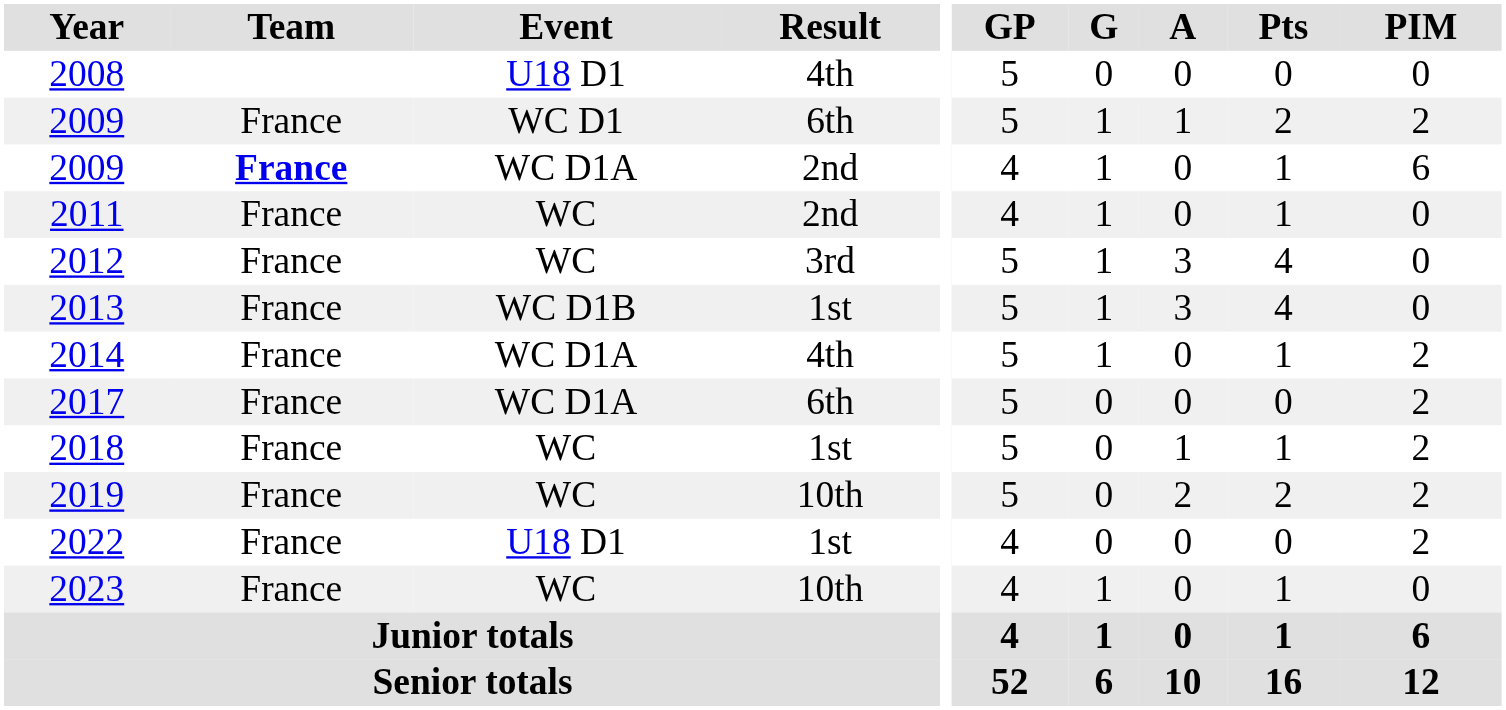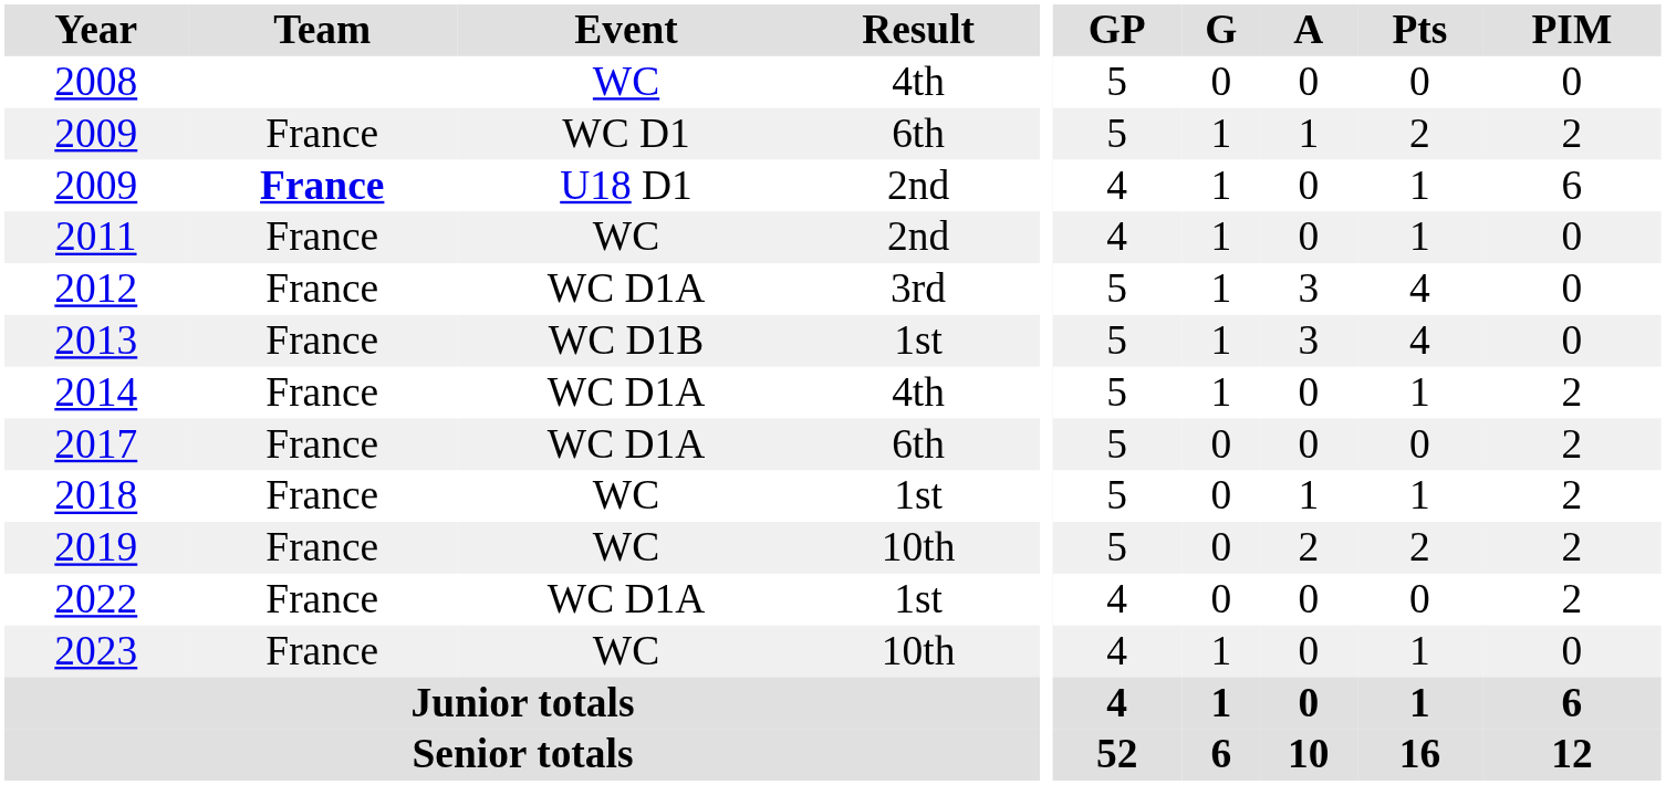 <table border="0" cellpadding="1" cellspacing="0" ID="Table3" style="text-align:center; width:40em;">
 <tr bgcolor="#e0e0e0">
 <th>Year</th>
 <th>Team</th>
 <th>Event</th>
 <th>Result</th>
 <th rowspan="104" bgcolor="#ffffff"></th>
 <th>GP</th>
 <th>G</th>
 <th>A</th>
 <th>Pts</th>
 <th>PIM</th>
 </tr>
 <tr>
 <td><a href='#'>2008</a></td>
 <td></td>
-<td><a href='#'>U18</a> D1</td>
+<td><a href='#'>WC</a> </td>
 <td>4th</td>
 <td>5</td>
 <td>0</td>
 <td>0</td>
 <td>0</td>
 <td>0</td>
 </tr>
 <tr bgcolor="f0f0f0">
 <td><a href='#'>2009</a></td>
 <td>France</td>
 <td>WC D1</td>
 <td>6th</td>
 <td>5</td>
 <td>1</td>
 <td>1</td>
 <td>2</td>
 <td>2</td>
 </tr>
 <tr>
 <td><a href='#'>2009</a></td>
 <td><strong><a href='#'>France</a></strong></td>
-<td>WC D1A</td>
+<td><a href='#'>U18</a> D1</td>
 <td>2nd</td>
 <td>4</td>
 <td>1</td>
 <td>0</td>
 <td>1</td>
 <td>6</td>
 </tr>
 <tr bgcolor="f0f0f0">
 <td><a href='#'>2011</a></td>
 <td>France</td>
 <td>WC </td>
 <td>2nd</td>
 <td>4</td>
 <td>1</td>
 <td>0</td>
 <td>1</td>
 <td>0</td>
 </tr>
 <tr>
 <td><a href='#'>2012</a></td>
 <td>France</td>
-<td>WC </td>
+<td>WC D1A</td>
 <td>3rd</td>
 <td>5</td>
 <td>1</td>
 <td>3</td>
 <td>4</td>
 <td>0</td>
 </tr>
 <tr bgcolor="f0f0f0">
 <td><a href='#'>2013</a></td>
 <td>France</td>
 <td>WC D1B</td>
 <td>1st</td>
 <td>5</td>
 <td>1</td>
 <td>3</td>
 <td>4</td>
 <td>0</td>
 </tr>
 <tr>
 <td><a href='#'>2014</a></td>
 <td>France</td>
 <td>WC D1A</td>
 <td>4th</td>
 <td>5</td>
 <td>1</td>
 <td>0</td>
 <td>1</td>
 <td>2</td>
 </tr>
 <tr bgcolor="f0f0f0">
 <td><a href='#'>2017</a></td>
 <td>France</td>
 <td>WC D1A</td>
 <td>6th</td>
 <td>5</td>
 <td>0</td>
 <td>0</td>
 <td>0</td>
 <td>2</td>
 </tr>
 <tr>
 <td><a href='#'>2018</a></td>
 <td>France</td>
 <td>WC </td>
 <td>1st</td>
 <td>5</td>
 <td>0</td>
 <td>1</td>
 <td>1</td>
 <td>2</td>
 </tr>
 <tr bgcolor="#f0f0f0">
 <td><a href='#'>2019</a></td>
 <td>France</td>
 <td>WC</td>
 <td>10th</td>
 <td>5</td>
 <td>0</td>
 <td>2</td>
 <td>2</td>
 <td>2</td>
 </tr>
 <tr>
 <td><a href='#'>2022</a></td>
 <td>France</td>
-<td><a href='#'>U18</a> D1</td>
+<td>WC D1A</td>
 <td>1st</td>
 <td>4</td>
 <td>0</td>
 <td>0</td>
 <td>0</td>
 <td>2</td>
 </tr>
 <tr bgcolor="f0f0f0">
 <td><a href='#'>2023</a></td>
 <td>France</td>
 <td>WC</td>
 <td>10th</td>
 <td>4</td>
 <td>1</td>
 <td>0</td>
 <td>1</td>
 <td>0</td>
 </tr>
 <tr bgcolor="#e0e0e0">
 <th colspan="4">Junior totals</th>
 <th>4</th>
 <th>1</th>
 <th>0</th>
 <th>1</th>
 <th>6</th>
 </tr>
 <tr bgcolor="#e0e0e0">
 <th colspan="4">Senior totals</th>
 <th>52</th>
 <th>6</th>
 <th>10</th>
 <th>16</th>
 <th>12</th>
 </tr>
 </table>
